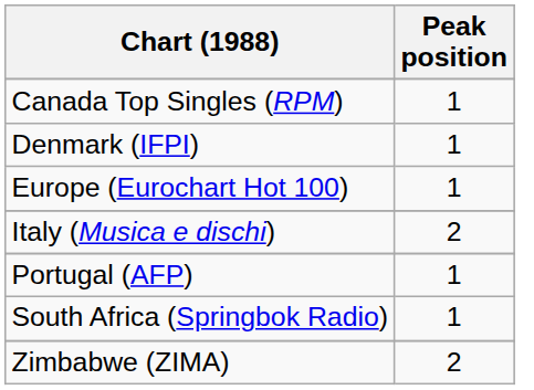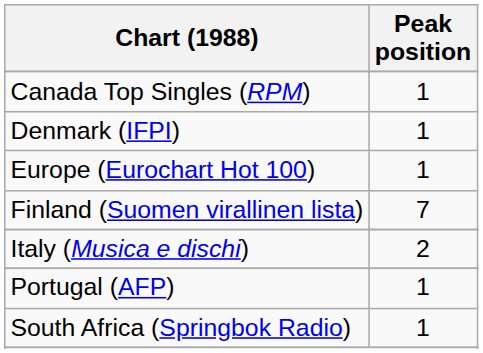 <table class="wikitable sortable">
 <tr>
 <th>Chart (1988)</th>
 <th>Peak<br>position</th>
 </tr>
 <tr>
 </tr>
 <tr>
 </tr>
 <tr>
 </tr>
 <tr>
 <td>Canada Top Singles (<em><a href='#'>RPM</a></em>)</td>
 <td style="text-align:center;">1</td>
 </tr>
 <tr>
 <td>Denmark (<a href='#'>IFPI</a>)</td>
 <td style="text-align:center;">1</td>
 </tr>
 <tr>
 <td>Europe (<a href='#'>Eurochart Hot 100</a>)</td>
 <td style="text-align:center;">1</td>
+</tr>
+<tr>
+<td>Finland (<a href='#'>Suomen virallinen lista</a>)</td>
+<td style="text-align:center;">7</td>
 </tr>
 <tr>
 </tr>
 <tr>
 </tr>
 <tr>
 <td>Italy (<em><a href='#'>Musica e dischi</a></em>)</td>
 <td style="text-align:center;">2</td>
 </tr>
 <tr>
 </tr>
 <tr>
 </tr>
 <tr>
 </tr>
 <tr>
 </tr>
 <tr>
 <td>Portugal (<a href='#'>AFP</a>)</td>
 <td style="text-align:center;">1</td>
 </tr>
 <tr>
 <td>South Africa (<a href='#'>Springbok Radio</a>)</td>
 <td style="text-align:center;">1</td>
 </tr>
 <tr>
 </tr>
 <tr>
 </tr>
 <tr>
 </tr>
 <tr>
 </tr>
 <tr>
 </tr>
 <tr>
 </tr>
-<tr>
-<td>Zimbabwe (ZIMA)</td>
-<td style="text-align:center;">2</td>
-</tr>
 </table>
